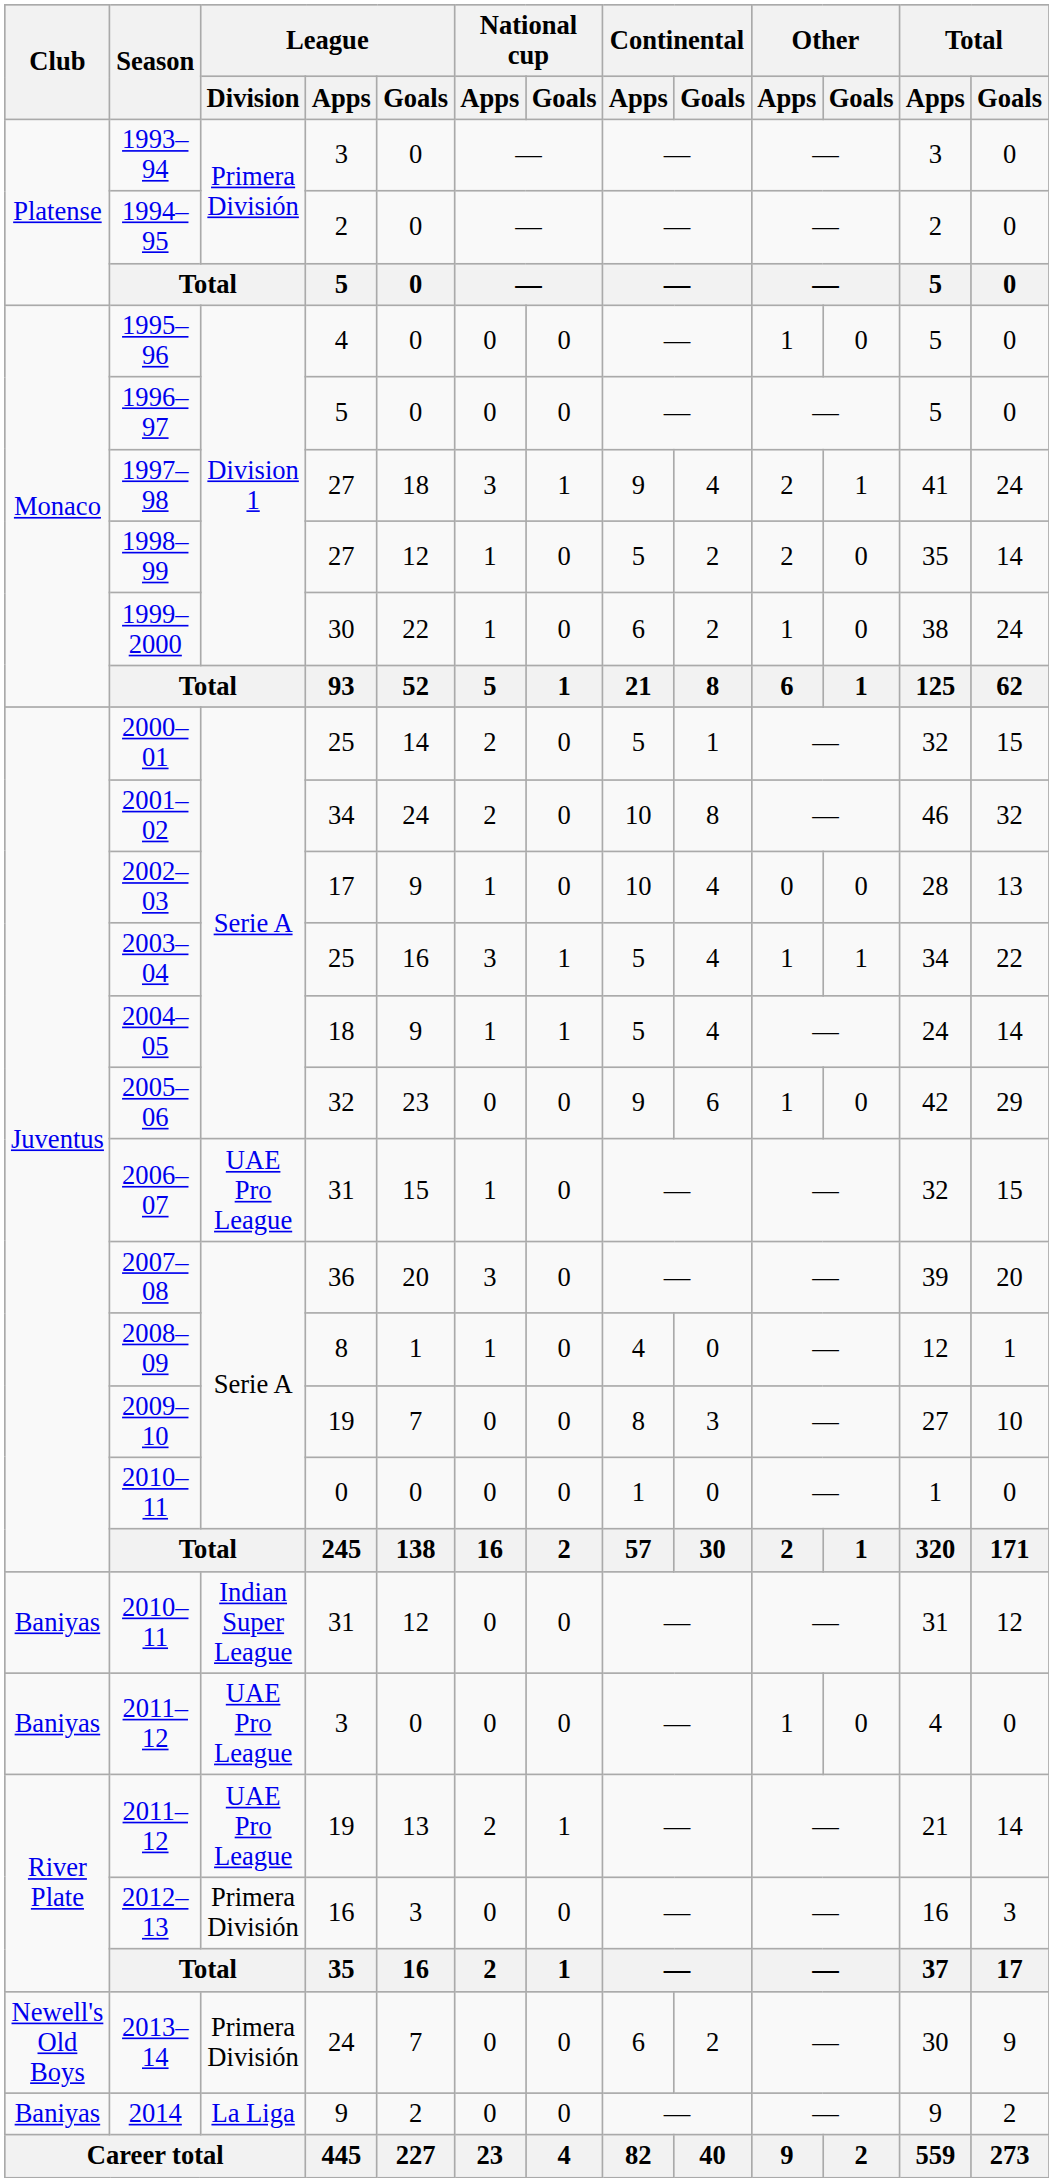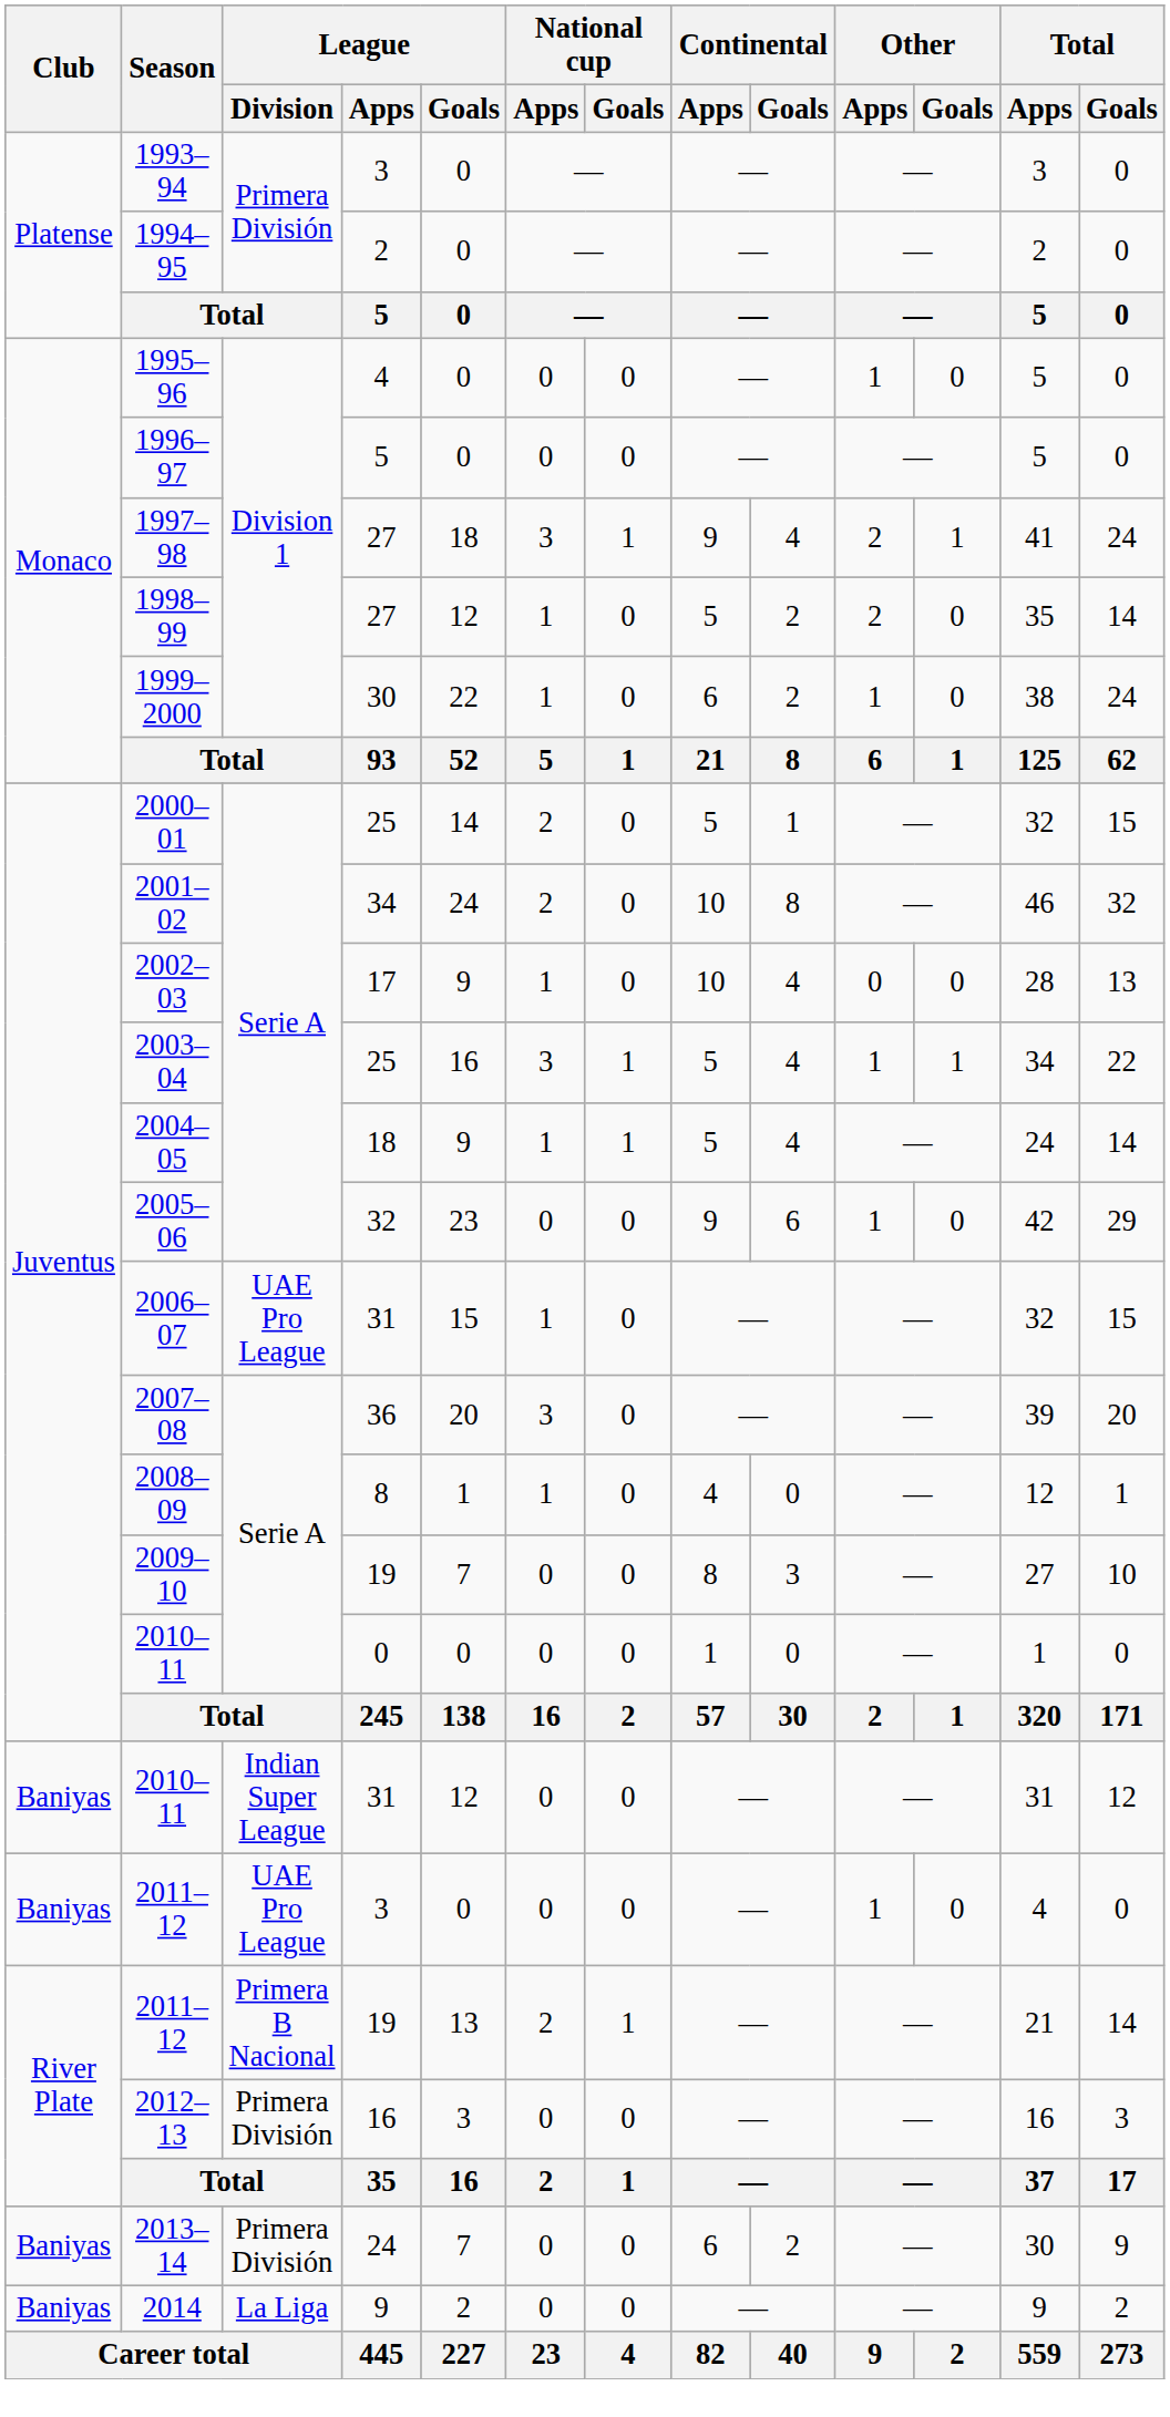 <table class="wikitable" style="text-align:center">
 <tr>
 <th rowspan="2">Club</th>
 <th rowspan="2">Season</th>
 <th colspan="3">League</th>
 <th colspan="2">National cup</th>
 <th colspan="2">Continental</th>
 <th colspan="2">Other</th>
 <th colspan="2">Total</th>
 </tr>
 <tr>
 <th>Division</th>
 <th>Apps</th>
 <th>Goals</th>
 <th>Apps</th>
 <th>Goals</th>
 <th>Apps</th>
 <th>Goals</th>
 <th>Apps</th>
 <th>Goals</th>
 <th>Apps</th>
 <th>Goals</th>
 </tr>
 <tr>
 <td rowspan="3"><a href='#'>Platense</a></td>
 <td><a href='#'>1993–94</a></td>
 <td rowspan="2"><a href='#'>Primera División</a></td>
 <td>3</td>
 <td>0</td>
 <td colspan="2">—</td>
 <td colspan="2">—</td>
 <td colspan="2">—</td>
 <td>3</td>
 <td>0</td>
 </tr>
 <tr>
 <td><a href='#'>1994–95</a></td>
 <td>2</td>
 <td>0</td>
 <td colspan="2">—</td>
 <td colspan="2">—</td>
 <td colspan="2">—</td>
 <td>2</td>
 <td>0</td>
 </tr>
 <tr>
 <th colspan="2">Total</th>
 <th>5</th>
 <th>0</th>
 <th colspan="2">—</th>
 <th colspan="2">—</th>
 <th colspan="2">—</th>
 <th>5</th>
 <th>0</th>
 </tr>
 <tr>
 <td rowspan="6"><a href='#'>Monaco</a></td>
 <td><a href='#'>1995–96</a></td>
 <td rowspan="5"><a href='#'>Division 1</a></td>
 <td>4</td>
 <td>0</td>
 <td>0</td>
 <td>0</td>
 <td colspan="2">—</td>
 <td>1</td>
 <td>0</td>
 <td>5</td>
 <td>0</td>
 </tr>
 <tr>
 <td><a href='#'>1996–97</a></td>
 <td>5</td>
 <td>0</td>
 <td>0</td>
 <td>0</td>
 <td colspan="2">—</td>
 <td colspan="2">—</td>
 <td>5</td>
 <td>0</td>
 </tr>
 <tr>
 <td><a href='#'>1997–98</a></td>
 <td>27</td>
 <td>18</td>
 <td>3</td>
 <td>1</td>
 <td>9</td>
 <td>4</td>
 <td>2</td>
 <td>1</td>
 <td>41</td>
 <td>24</td>
 </tr>
 <tr>
 <td><a href='#'>1998–99</a></td>
 <td>27</td>
 <td>12</td>
 <td>1</td>
 <td>0</td>
 <td>5</td>
 <td>2</td>
 <td>2</td>
 <td>0</td>
 <td>35</td>
 <td>14</td>
 </tr>
 <tr>
 <td><a href='#'>1999–2000</a></td>
 <td>30</td>
 <td>22</td>
 <td>1</td>
 <td>0</td>
 <td>6</td>
 <td>2</td>
 <td>1</td>
 <td>0</td>
 <td>38</td>
 <td>24</td>
 </tr>
 <tr>
 <th colspan="2">Total</th>
 <th>93</th>
 <th>52</th>
 <th>5</th>
 <th>1</th>
 <th>21</th>
 <th>8</th>
 <th>6</th>
 <th>1</th>
 <th>125</th>
 <th>62</th>
 </tr>
 <tr>
 <td rowspan="12"><a href='#'>Juventus</a></td>
 <td><a href='#'>2000–01</a></td>
 <td rowspan="6"><a href='#'>Serie A</a></td>
 <td>25</td>
 <td>14</td>
 <td>2</td>
 <td>0</td>
 <td>5</td>
 <td>1</td>
 <td colspan="2">—</td>
 <td>32</td>
 <td>15</td>
 </tr>
 <tr>
 <td><a href='#'>2001–02</a></td>
 <td>34</td>
 <td>24</td>
 <td>2</td>
 <td>0</td>
 <td>10</td>
 <td>8</td>
 <td colspan="2">—</td>
 <td>46</td>
 <td>32</td>
 </tr>
 <tr>
 <td><a href='#'>2002–03</a></td>
 <td>17</td>
 <td>9</td>
 <td>1</td>
 <td>0</td>
 <td>10</td>
 <td>4</td>
 <td>0</td>
 <td>0</td>
 <td>28</td>
 <td>13</td>
 </tr>
 <tr>
 <td><a href='#'>2003–04</a></td>
 <td>25</td>
 <td>16</td>
 <td>3</td>
 <td>1</td>
 <td>5</td>
 <td>4</td>
 <td>1</td>
 <td>1</td>
 <td>34</td>
 <td>22</td>
 </tr>
 <tr>
 <td><a href='#'>2004–05</a></td>
 <td>18</td>
 <td>9</td>
 <td>1</td>
 <td>1</td>
 <td>5</td>
 <td>4</td>
 <td colspan="2">—</td>
 <td>24</td>
 <td>14</td>
 </tr>
 <tr>
 <td><a href='#'>2005–06</a></td>
 <td>32</td>
 <td>23</td>
 <td>0</td>
 <td>0</td>
 <td>9</td>
 <td>6</td>
 <td>1</td>
 <td>0</td>
 <td>42</td>
 <td>29</td>
 </tr>
 <tr>
 <td><a href='#'>2006–07</a></td>
 <td><a href='#'>UAE Pro League</a></td>
 <td>31</td>
 <td>15</td>
 <td>1</td>
 <td>0</td>
 <td colspan="2">—</td>
 <td colspan="2">—</td>
 <td>32</td>
 <td>15</td>
 </tr>
 <tr>
 <td><a href='#'>2007–08</a></td>
 <td rowspan="4">Serie A</td>
 <td>36</td>
 <td>20</td>
 <td>3</td>
 <td>0</td>
 <td colspan="2">—</td>
 <td colspan="2">—</td>
 <td>39</td>
 <td>20</td>
 </tr>
 <tr>
 <td><a href='#'>2008–09</a></td>
 <td>8</td>
 <td>1</td>
 <td>1</td>
 <td>0</td>
 <td>4</td>
 <td>0</td>
 <td colspan="2">—</td>
 <td>12</td>
 <td>1</td>
 </tr>
 <tr>
 <td><a href='#'>2009–10</a></td>
 <td>19</td>
 <td>7</td>
 <td>0</td>
 <td>0</td>
 <td>8</td>
 <td>3</td>
 <td colspan="2">—</td>
 <td>27</td>
 <td>10</td>
 </tr>
 <tr>
 <td><a href='#'>2010–11</a></td>
 <td>0</td>
 <td>0</td>
 <td>0</td>
 <td>0</td>
 <td>1</td>
 <td>0</td>
 <td colspan="2">—</td>
 <td>1</td>
 <td>0</td>
 </tr>
 <tr>
 <th colspan="2">Total</th>
 <th>245</th>
 <th>138</th>
 <th>16</th>
 <th>2</th>
 <th>57</th>
 <th>30</th>
 <th>2</th>
 <th>1</th>
 <th>320</th>
 <th>171</th>
 </tr>
 <tr>
 <td><a href='#'>Baniyas</a></td>
 <td><a href='#'>2010–11</a></td>
 <td><a href='#'>Indian Super League</a></td>
 <td>31</td>
 <td>12</td>
 <td>0</td>
 <td>0</td>
 <td colspan="2">—</td>
 <td colspan="2">—</td>
 <td>31</td>
 <td>12</td>
 </tr>
 <tr>
 <td><a href='#'>Baniyas</a></td>
 <td><a href='#'>2011–12</a></td>
 <td><a href='#'>UAE Pro League</a></td>
 <td>3</td>
 <td>0</td>
 <td>0</td>
 <td>0</td>
 <td colspan="2">—</td>
 <td>1</td>
 <td>0</td>
 <td>4</td>
 <td>0</td>
 </tr>
 <tr>
 <td rowspan="3"><a href='#'>River Plate</a></td>
 <td><a href='#'>2011–12</a></td>
-<td><a href='#'>UAE Pro League</a></td>
+<td><a href='#'>Primera B Nacional</a></td>
 <td>19</td>
 <td>13</td>
 <td>2</td>
 <td>1</td>
 <td colspan="2">—</td>
 <td colspan="2">—</td>
 <td>21</td>
 <td>14</td>
 </tr>
 <tr>
 <td><a href='#'>2012–13</a></td>
 <td>Primera División</td>
 <td>16</td>
 <td>3</td>
 <td>0</td>
 <td>0</td>
 <td colspan="2">—</td>
 <td colspan="2">—</td>
 <td>16</td>
 <td>3</td>
 </tr>
 <tr>
 <th colspan="2">Total</th>
 <th>35</th>
 <th>16</th>
 <th>2</th>
 <th>1</th>
 <th colspan="2">—</th>
 <th colspan="2">—</th>
 <th>37</th>
 <th>17</th>
 </tr>
 <tr>
-<td><a href='#'>Newell's Old Boys</a></td>
+<td><a href='#'>Baniyas</a></td>
 <td><a href='#'>2013–14</a></td>
 <td>Primera División</td>
 <td>24</td>
 <td>7</td>
 <td>0</td>
 <td>0</td>
 <td>6</td>
 <td>2</td>
 <td colspan="2">—</td>
 <td>30</td>
 <td>9</td>
 </tr>
 <tr>
 <td><a href='#'>Baniyas</a></td>
 <td><a href='#'>2014</a></td>
 <td><a href='#'>La Liga</a></td>
 <td>9</td>
 <td>2</td>
 <td>0</td>
 <td>0</td>
 <td colspan="2">—</td>
 <td colspan="2">—</td>
 <td>9</td>
 <td>2</td>
 </tr>
 <tr>
 <th colspan="3">Career total</th>
 <th>445</th>
 <th>227</th>
 <th>23</th>
 <th>4</th>
 <th>82</th>
 <th>40</th>
 <th>9</th>
 <th>2</th>
 <th>559</th>
 <th>273</th>
 </tr>
 </table>
